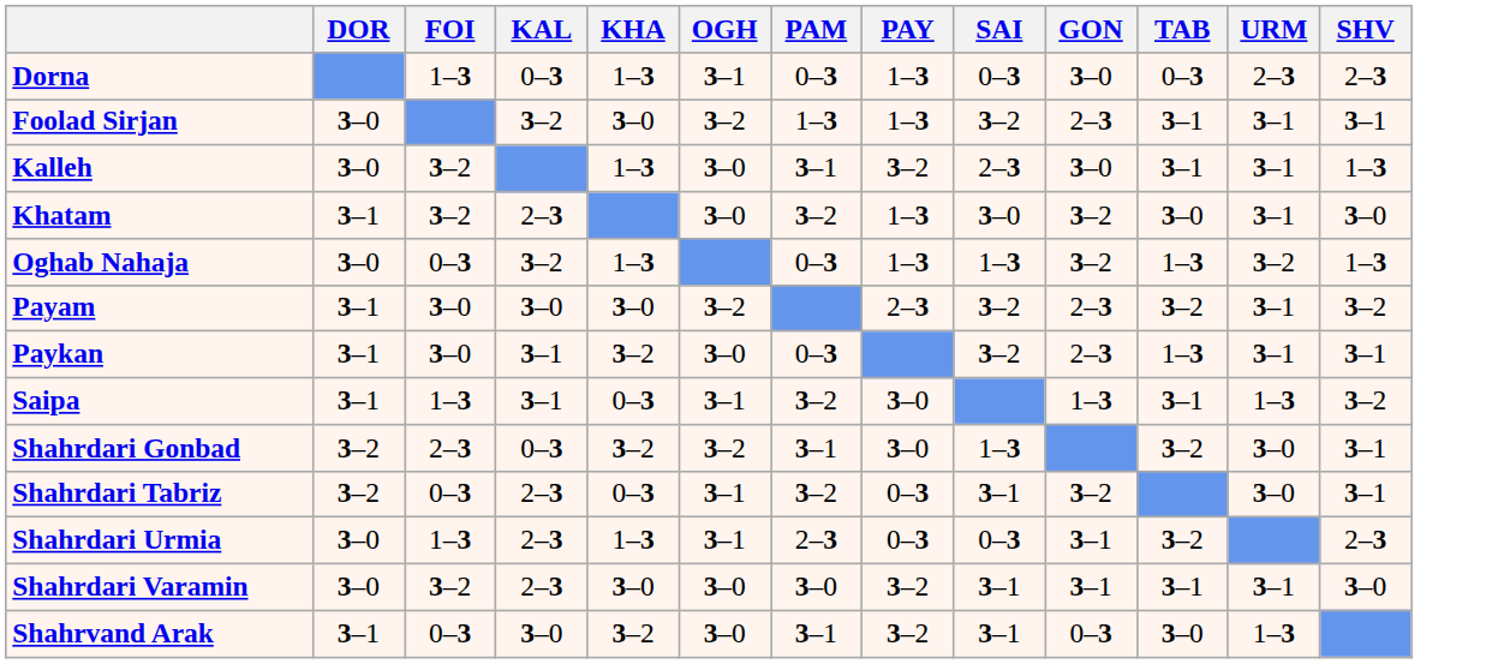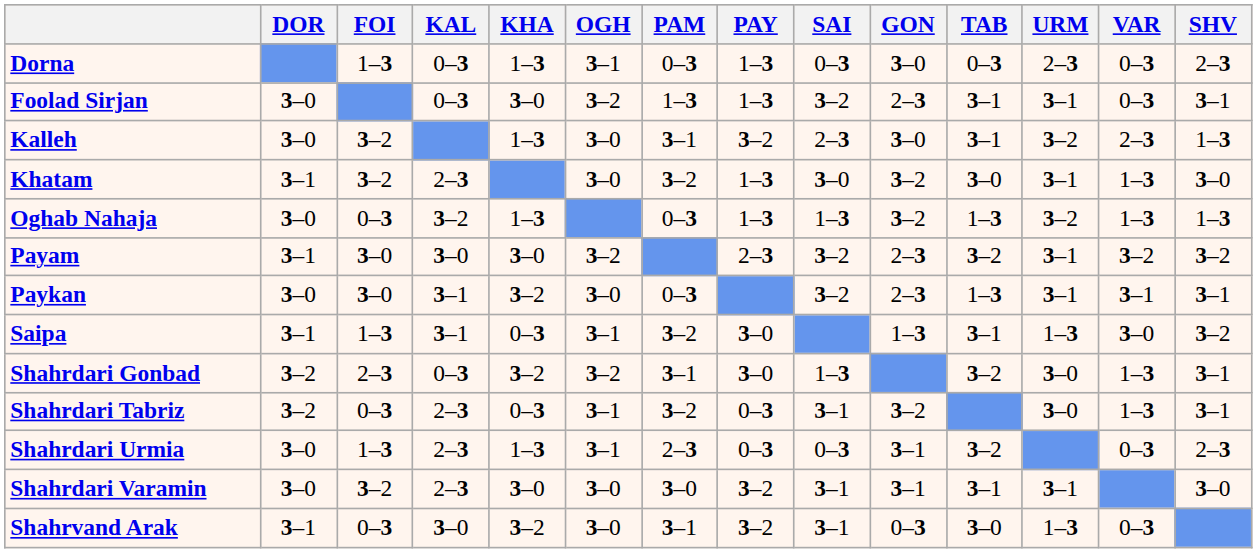 <table cellspacing="0" cellpadding="3" style="background-color:#fff5ee; font-size:90%; text-align:center" class="wikitable">
 <tr>
 <th width=150></th>
 <th width=40><a href='#'>DOR</a></th>
 <th width=40><a href='#'>FOI</a></th>
 <th width=40><a href='#'>KAL</a></th>
 <th width=40><a href='#'>KHA</a></th>
 <th width=40><a href='#'>OGH</a></th>
 <th width=40><a href='#'>PAM</a></th>
 <th width=40><a href='#'>PAY</a></th>
 <th width=40><a href='#'>SAI</a></th>
 <th width=40><a href='#'>GON</a></th>
 <th width=40><a href='#'>TAB</a></th>
 <th width=40><a href='#'>URM</a></th>
+<th width=40><a href='#'>VAR</a></th>
 <th width=40><a href='#'>SHV</a></th>
 </tr>
 <tr>
 <td style="text-align:left"><strong><a href='#'>Dorna</a></strong></td>
 <td bgcolor=#6495ed></td>
 <td>1–<strong>3</strong></td>
 <td>0–<strong>3</strong></td>
 <td>1–<strong>3</strong></td>
 <td><strong>3</strong>–1</td>
 <td>0–<strong>3</strong></td>
 <td>1–<strong>3</strong></td>
 <td>0–<strong>3</strong></td>
 <td><strong>3</strong>–0</td>
 <td>0–<strong>3</strong></td>
 <td>2–<strong>3</strong></td>
+<td>0–<strong>3</strong></td>
 <td>2–<strong>3</strong></td>
 </tr>
 <tr>
 <td style="text-align:left"><strong><a href='#'>Foolad Sirjan</a></strong></td>
 <td><strong>3</strong>–0</td>
 <td bgcolor=#6495ed></td>
-<td><strong>3</strong>–2</td>
+<td>0–<strong>3</strong></td>
 <td><strong>3</strong>–0</td>
 <td><strong>3</strong>–2</td>
 <td>1–<strong>3</strong></td>
 <td>1–<strong>3</strong></td>
 <td><strong>3</strong>–2</td>
 <td>2–<strong>3</strong></td>
 <td><strong>3</strong>–1</td>
 <td><strong>3</strong>–1</td>
+<td>0–<strong>3</strong></td>
 <td><strong>3</strong>–1</td>
 </tr>
 <tr>
 <td style="text-align:left"><strong><a href='#'>Kalleh</a></strong></td>
 <td><strong>3</strong>–0</td>
 <td><strong>3</strong>–2</td>
 <td bgcolor=#6495ed></td>
 <td>1–<strong>3</strong></td>
 <td><strong>3</strong>–0</td>
 <td><strong>3</strong>–1</td>
 <td><strong>3</strong>–2</td>
 <td>2–<strong>3</strong></td>
 <td><strong>3</strong>–0</td>
 <td><strong>3</strong>–1</td>
-<td><strong>3</strong>–1</td>
+<td><strong>3</strong>–2</td>
+<td>2–<strong>3</strong></td>
 <td>1–<strong>3</strong></td>
 </tr>
 <tr>
 <td style="text-align:left"><strong><a href='#'>Khatam</a></strong></td>
 <td><strong>3</strong>–1</td>
 <td><strong>3</strong>–2</td>
 <td>2–<strong>3</strong></td>
 <td bgcolor=#6495ed></td>
 <td><strong>3</strong>–0</td>
 <td><strong>3</strong>–2</td>
 <td>1–<strong>3</strong></td>
 <td><strong>3</strong>–0</td>
 <td><strong>3</strong>–2</td>
 <td><strong>3</strong>–0</td>
 <td><strong>3</strong>–1</td>
+<td>1–<strong>3</strong></td>
 <td><strong>3</strong>–0</td>
 </tr>
 <tr>
 <td style="text-align:left"><strong><a href='#'>Oghab Nahaja</a></strong></td>
 <td><strong>3</strong>–0</td>
 <td>0–<strong>3</strong></td>
 <td><strong>3</strong>–2</td>
 <td>1–<strong>3</strong></td>
 <td bgcolor=#6495ed></td>
 <td>0–<strong>3</strong></td>
 <td>1–<strong>3</strong></td>
 <td>1–<strong>3</strong></td>
 <td><strong>3</strong>–2</td>
 <td>1–<strong>3</strong></td>
 <td><strong>3</strong>–2</td>
 <td>1–<strong>3</strong></td>
+<td>1–<strong>3</strong></td>
 </tr>
 <tr>
 <td style="text-align:left"><strong><a href='#'>Payam</a></strong></td>
 <td><strong>3</strong>–1</td>
 <td><strong>3</strong>–0</td>
 <td><strong>3</strong>–0</td>
 <td><strong>3</strong>–0</td>
 <td><strong>3</strong>–2</td>
 <td bgcolor=#6495ed></td>
 <td>2–<strong>3</strong></td>
 <td><strong>3</strong>–2</td>
 <td>2–<strong>3</strong></td>
 <td><strong>3</strong>–2</td>
 <td><strong>3</strong>–1</td>
 <td><strong>3</strong>–2</td>
+<td><strong>3</strong>–2</td>
 </tr>
 <tr>
 <td style="text-align:left"><strong><a href='#'>Paykan</a></strong></td>
-<td><strong>3</strong>–1</td>
+<td><strong>3</strong>–0</td>
 <td><strong>3</strong>–0</td>
 <td><strong>3</strong>–1</td>
 <td><strong>3</strong>–2</td>
 <td><strong>3</strong>–0</td>
 <td>0–<strong>3</strong></td>
 <td bgcolor=#6495ed></td>
 <td><strong>3</strong>–2</td>
 <td>2–<strong>3</strong></td>
 <td>1–<strong>3</strong></td>
+<td><strong>3</strong>–1</td>
 <td><strong>3</strong>–1</td>
 <td><strong>3</strong>–1</td>
 </tr>
 <tr>
 <td style="text-align:left"><strong><a href='#'>Saipa</a></strong></td>
 <td><strong>3</strong>–1</td>
 <td>1–<strong>3</strong></td>
 <td><strong>3</strong>–1</td>
 <td>0–<strong>3</strong></td>
 <td><strong>3</strong>–1</td>
 <td><strong>3</strong>–2</td>
 <td><strong>3</strong>–0</td>
 <td bgcolor=#6495ed></td>
 <td>1–<strong>3</strong></td>
 <td><strong>3</strong>–1</td>
 <td>1–<strong>3</strong></td>
+<td><strong>3</strong>–0</td>
 <td><strong>3</strong>–2</td>
 </tr>
 <tr>
 <td style="text-align:left"><strong><a href='#'>Shahrdari Gonbad</a></strong></td>
 <td><strong>3</strong>–2</td>
 <td>2–<strong>3</strong></td>
 <td>0–<strong>3</strong></td>
 <td><strong>3</strong>–2</td>
 <td><strong>3</strong>–2</td>
 <td><strong>3</strong>–1</td>
 <td><strong>3</strong>–0</td>
 <td>1–<strong>3</strong></td>
 <td bgcolor=#6495ed></td>
 <td><strong>3</strong>–2</td>
 <td><strong>3</strong>–0</td>
+<td>1–<strong>3</strong></td>
 <td><strong>3</strong>–1</td>
 </tr>
 <tr>
 <td style="text-align:left"><strong><a href='#'>Shahrdari Tabriz</a></strong></td>
 <td><strong>3</strong>–2</td>
 <td>0–<strong>3</strong></td>
 <td>2–<strong>3</strong></td>
 <td>0–<strong>3</strong></td>
 <td><strong>3</strong>–1</td>
 <td><strong>3</strong>–2</td>
 <td>0–<strong>3</strong></td>
 <td><strong>3</strong>–1</td>
 <td><strong>3</strong>–2</td>
 <td bgcolor=#6495ed></td>
 <td><strong>3</strong>–0</td>
+<td>1–<strong>3</strong></td>
 <td><strong>3</strong>–1</td>
 </tr>
 <tr>
 <td style="text-align:left"><strong><a href='#'>Shahrdari Urmia</a></strong></td>
 <td><strong>3</strong>–0</td>
 <td>1–<strong>3</strong></td>
 <td>2–<strong>3</strong></td>
 <td>1–<strong>3</strong></td>
 <td><strong>3</strong>–1</td>
 <td>2–<strong>3</strong></td>
 <td>0–<strong>3</strong></td>
 <td>0–<strong>3</strong></td>
 <td><strong>3</strong>–1</td>
 <td><strong>3</strong>–2</td>
 <td bgcolor=#6495ed></td>
+<td>0–<strong>3</strong></td>
 <td>2–<strong>3</strong></td>
 </tr>
 <tr>
 <td style="text-align:left"><strong><a href='#'>Shahrdari Varamin</a></strong></td>
 <td><strong>3</strong>–0</td>
 <td><strong>3</strong>–2</td>
 <td>2–<strong>3</strong></td>
 <td><strong>3</strong>–0</td>
 <td><strong>3</strong>–0</td>
 <td><strong>3</strong>–0</td>
 <td><strong>3</strong>–2</td>
 <td><strong>3</strong>–1</td>
 <td><strong>3</strong>–1</td>
 <td><strong>3</strong>–1</td>
 <td><strong>3</strong>–1</td>
+<td bgcolor=#6495ed></td>
 <td><strong>3</strong>–0</td>
 </tr>
 <tr>
 <td style="text-align:left"><strong><a href='#'>Shahrvand Arak</a></strong></td>
 <td><strong>3</strong>–1</td>
 <td>0–<strong>3</strong></td>
 <td><strong>3</strong>–0</td>
 <td><strong>3</strong>–2</td>
 <td><strong>3</strong>–0</td>
 <td><strong>3</strong>–1</td>
 <td><strong>3</strong>–2</td>
 <td><strong>3</strong>–1</td>
 <td>0–<strong>3</strong></td>
 <td><strong>3</strong>–0</td>
 <td>1–<strong>3</strong></td>
+<td>0–<strong>3</strong></td>
 <td bgcolor=#6495ed></td>
 </tr>
 </table>
